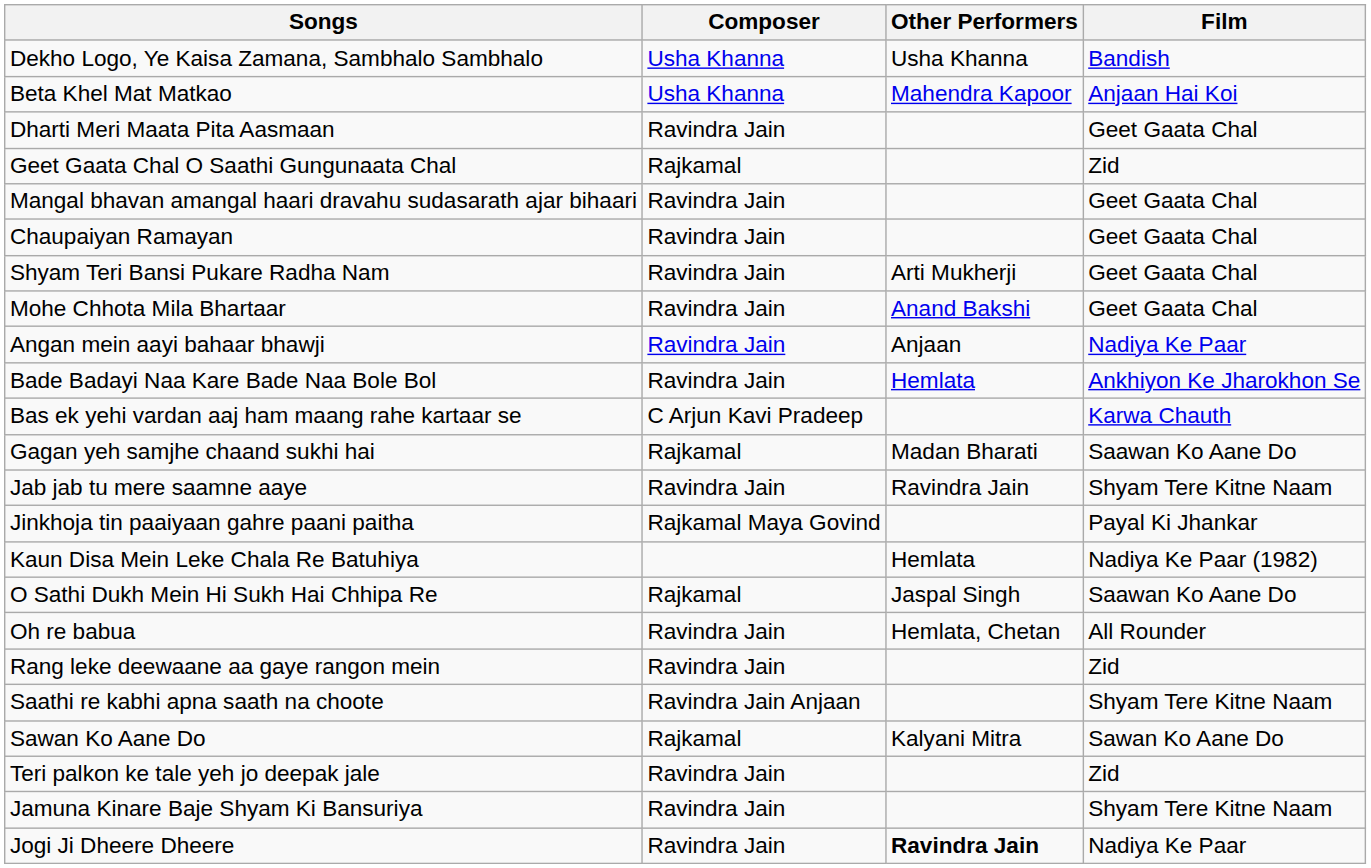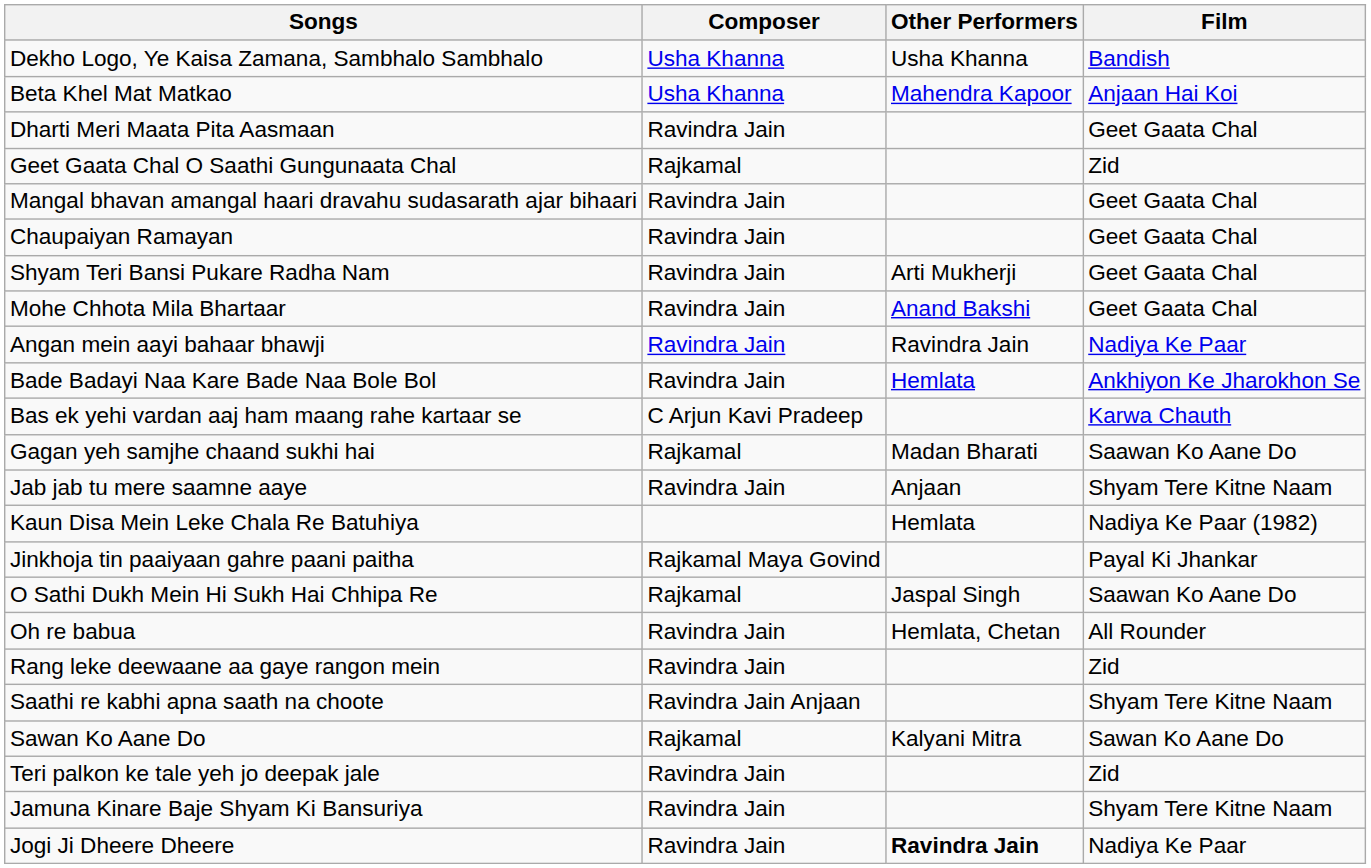 <table class="wikitable">
 <tr>
 <th>Songs</th>
 <th>Composer</th>
 <th>Other Performers</th>
 <th>Film</th>
 </tr>
 <tr>
 <td>Dekho Logo, Ye Kaisa Zamana, Sambhalo Sambhalo</td>
 <td><a href='#'>Usha Khanna</a></td>
 <td>Usha Khanna</td>
 <td><a href='#'>Bandish</a></td>
 </tr>
 <tr>
 <td>Beta Khel Mat Matkao</td>
 <td><a href='#'>Usha Khanna</a></td>
 <td><a href='#'>Mahendra Kapoor</a></td>
 <td><a href='#'>Anjaan Hai Koi</a></td>
 </tr>
 <tr>
 <td>Dharti Meri Maata Pita Aasmaan</td>
 <td>Ravindra Jain</td>
 <td></td>
 <td (1975 film)>Geet Gaata Chal</td>
 </tr>
 <tr>
 <td>Geet Gaata Chal O Saathi Gungunaata Chal</td>
 <td>Rajkamal</td>
 <td></td>
 <td>Zid</td>
 </tr>
 <tr>
 <td>Mangal bhavan amangal haari dravahu sudasarath ajar bihaari</td>
 <td>Ravindra Jain</td>
 <td></td>
 <td (1975 film)>Geet Gaata Chal</td>
 </tr>
 <tr>
 <td>Chaupaiyan Ramayan</td>
 <td>Ravindra Jain</td>
 <td></td>
 <td (1975 film)>Geet Gaata Chal</td>
 </tr>
 <tr>
 <td>Shyam Teri Bansi Pukare Radha Nam</td>
 <td>Ravindra Jain</td>
 <td>Arti Mukherji</td>
 <td>Geet Gaata Chal</td>
 </tr>
 <tr>
 <td>Mohe Chhota Mila Bhartaar</td>
 <td>Ravindra Jain</td>
 <td><a href='#'>Anand Bakshi</a></td>
 <td>Geet Gaata Chal</td>
 </tr>
 <tr>
 <td>Angan mein aayi bahaar bhawji</td>
 <td><a href='#'>Ravindra Jain</a></td>
-<td>Anjaan</td>
+<td>Ravindra Jain</td>
 <td><a href='#'>Nadiya Ke Paar</a></td>
 </tr>
 <tr>
 <td>Bade Badayi Naa Kare Bade Naa Bole Bol</td>
 <td>Ravindra Jain</td>
 <td><a href='#'>Hemlata</a></td>
 <td><a href='#'>Ankhiyon Ke Jharokhon Se</a></td>
 </tr>
 <tr>
 <td>Bas ek yehi vardan aaj ham maang rahe kartaar se</td>
 <td>C Arjun Kavi Pradeep</td>
 <td></td>
 <td><a href='#'>Karwa Chauth</a></td>
 </tr>
 <tr>
 <td>Gagan yeh samjhe chaand sukhi hai</td>
 <td>Rajkamal</td>
 <td>Madan Bharati</td>
 <td>Saawan Ko Aane Do</td>
 </tr>
 <tr>
 <td>Jab jab tu mere saamne aaye</td>
 <td>Ravindra Jain</td>
-<td>Ravindra Jain</td>
+<td>Anjaan</td>
 <td>Shyam Tere Kitne Naam</td>
+</tr>
+<tr>
+<td>Kaun Disa Mein Leke Chala Re Batuhiya</td>
+<td></td>
+<td>Hemlata</td>
+<td>Nadiya Ke Paar (1982)</td>
 </tr>
 <tr>
 <td>Jinkhoja tin paaiyaan gahre paani paitha</td>
 <td>Rajkamal Maya Govind</td>
 <td></td>
 <td>Payal Ki Jhankar</td>
-</tr>
-<tr>
-<td>Kaun Disa Mein Leke Chala Re Batuhiya</td>
-<td></td>
-<td>Hemlata</td>
-<td>Nadiya Ke Paar (1982)</td>
 </tr>
 <tr>
 <td>O Sathi Dukh Mein Hi Sukh Hai Chhipa Re</td>
 <td>Rajkamal</td>
 <td>Jaspal Singh</td>
 <td>Saawan Ko Aane Do</td>
 </tr>
 <tr>
 <td>Oh re babua</td>
 <td>Ravindra Jain</td>
 <td>Hemlata, Chetan</td>
 <td>All Rounder</td>
 </tr>
 <tr>
 <td>Rang leke deewaane aa gaye rangon mein</td>
 <td>Ravindra Jain</td>
 <td></td>
 <td>Zid</td>
 </tr>
 <tr>
 <td>Saathi re kabhi apna saath na choote</td>
 <td>Ravindra Jain Anjaan</td>
 <td></td>
 <td>Shyam Tere Kitne Naam</td>
 </tr>
 <tr>
 <td>Sawan Ko Aane Do</td>
 <td>Rajkamal</td>
 <td>Kalyani Mitra</td>
 <td>Sawan Ko Aane Do</td>
 </tr>
 <tr>
 <td>Teri palkon ke tale yeh jo deepak jale</td>
 <td>Ravindra Jain</td>
 <td></td>
 <td>Zid</td>
 </tr>
 <tr>
 <td>Jamuna Kinare Baje Shyam Ki Bansuriya</td>
 <td>Ravindra Jain</td>
 <td></td>
 <td>Shyam Tere Kitne Naam</td>
 </tr>
 <tr>
 <td>Jogi Ji Dheere Dheere</td>
 <td>Ravindra Jain</td>
 <td><strong>Ravindra Jain</strong></td>
 <td>Nadiya Ke Paar</td>
 </tr>
 </table>
